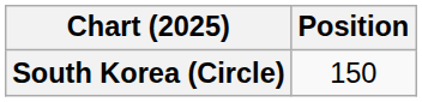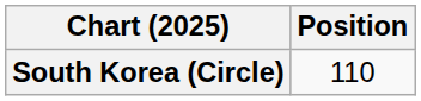 <table class="wikitable plainrowheaders" style="text-align:center">
 <tr>
 <th scope="col">Chart (2025)</th>
 <th scope="col">Position</th>
 </tr>
 <tr>
 <th scope="row">South Korea (Circle)</th>
-<td>150</td>
+<td>110</td>
 </tr>
 </table>
